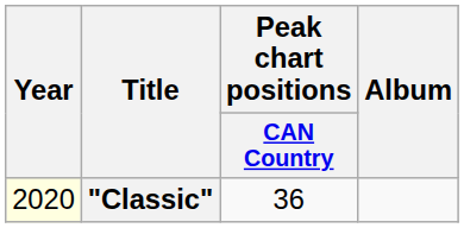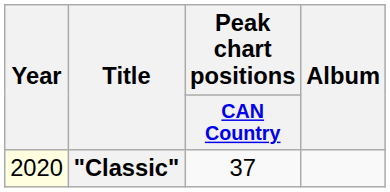 <table class="wikitable plainrowheaders">
 <tr>
 <th scope="col" rowspan="2">Year</th>
 <th scope="col" rowspan="2">Title</th>
 <th scope="col" colspan="1">Peak chart<br>positions</th>
 <th scope="col" rowspan="2">Album</th>
 </tr>
 <tr style="font-size:smaller;">
 <th scope="col" style="width:4em;"><a href='#'>CAN Country</a><br></th>
 </tr>
 <tr>
 <td style="background: lightyellow;">2020</td>
 <th scope="row">"Classic"</th>
-<td align="center">36</td>
+<td align="center">37</td>
 <td></td>
 </tr>
 </table>
